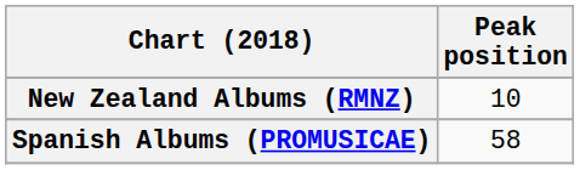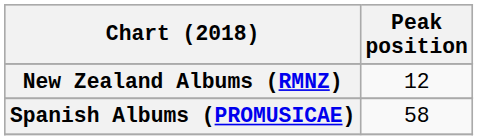 <table class="wikitable sortable plainrowheaders" style="text-align:center">
 <tr>
 <th scope="col">Chart (2018)</th>
 <th scope="col">Peak<br> position</th>
 </tr>
 <tr>
 </tr>
 <tr>
 </tr>
 <tr>
 </tr>
 <tr>
 </tr>
 <tr>
 </tr>
 <tr>
 </tr>
 <tr>
 </tr>
 <tr>
 </tr>
 <tr>
 </tr>
 <tr>
 <th scope="row">New Zealand Albums (<a href='#'>RMNZ</a>)</th>
-<td>10</td>
+<td>12</td>
 </tr>
 <tr>
 </tr>
 <tr>
 </tr>
 <tr>
 <th scope="row">Spanish Albums (<a href='#'>PROMUSICAE</a>)</th>
 <td>58</td>
 </tr>
 <tr>
 </tr>
 <tr>
 </tr>
 <tr>
 </tr>
 <tr>
 </tr>
 <tr>
 </tr>
 <tr>
 </tr>
 <tr>
 </tr>
 <tr>
 </tr>
 </table>
